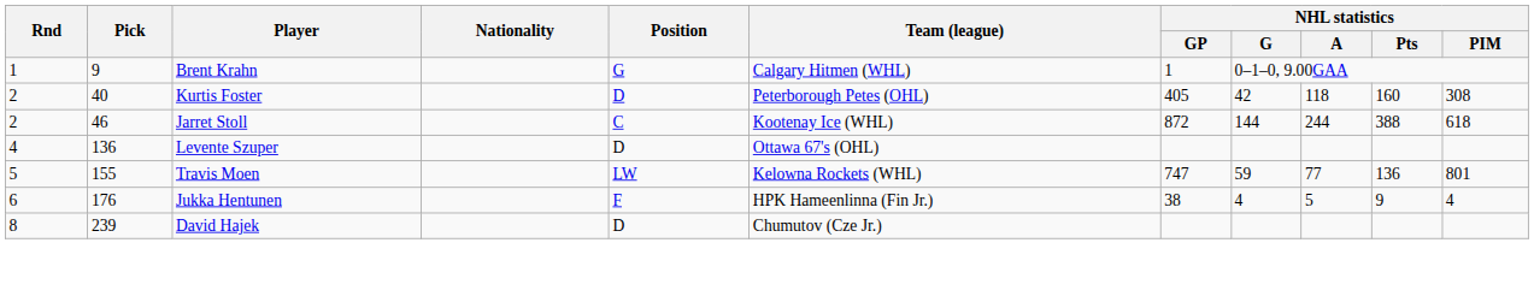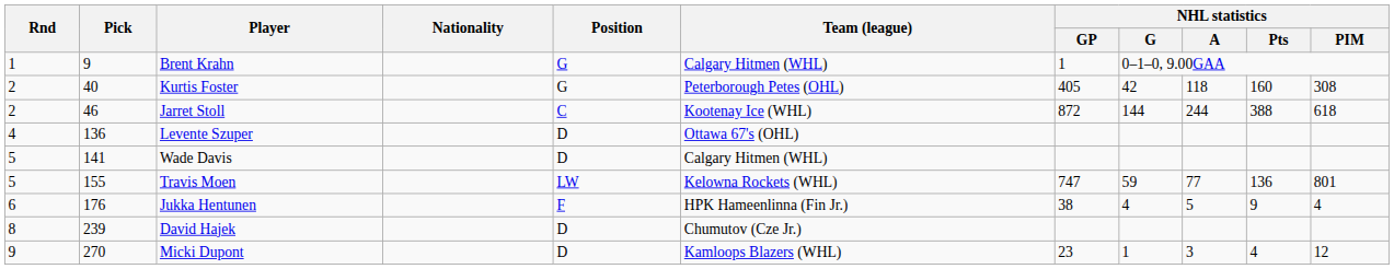 <table class="wikitable"  width="75%">
 <tr>
 <th rowspan="2">Rnd</th>
 <th rowspan="2">Pick</th>
 <th rowspan="2">Player</th>
 <th rowspan="2">Nationality</th>
 <th rowspan="2">Position</th>
 <th rowspan="2">Team (league)</th>
 <th colspan="5">NHL statistics</th>
 </tr>
 <tr>
 <th>GP</th>
 <th>G</th>
 <th>A</th>
 <th>Pts</th>
 <th>PIM</th>
 </tr>
 <tr>
 <td>1</td>
 <td>9</td>
 <td><a href='#'>Brent Krahn</a></td>
 <td></td>
 <td><a href='#'>G</a></td>
 <td><a href='#'>Calgary Hitmen</a> (<a href='#'>WHL</a>)</td>
 <td>1</td>
 <td colspan="4">0–1–0, 9.00<a href='#'>GAA</a></td>
 </tr>
 <tr>
 <td>2</td>
 <td>40</td>
 <td><a href='#'>Kurtis Foster</a></td>
 <td></td>
-<td><a href='#'>D</a></td>
+<td>G</td>
 <td><a href='#'>Peterborough Petes</a> (<a href='#'>OHL</a>)</td>
 <td>405</td>
 <td>42</td>
 <td>118</td>
 <td>160</td>
 <td>308</td>
 </tr>
 <tr>
 <td>2</td>
 <td>46</td>
 <td><a href='#'>Jarret Stoll</a></td>
 <td></td>
 <td><a href='#'>C</a></td>
 <td><a href='#'>Kootenay Ice</a> (WHL)</td>
 <td>872</td>
 <td>144</td>
 <td>244</td>
 <td>388</td>
 <td>618</td>
 </tr>
 <tr>
 <td>4</td>
 <td>136</td>
 <td><a href='#'>Levente Szuper</a></td>
 <td></td>
 <td>D</td>
 <td><a href='#'>Ottawa 67's</a> (OHL)</td>
+<td></td>
+<td></td>
+<td></td>
+<td></td>
+<td></td>
+</tr>
+<tr>
+<td>5</td>
+<td>141</td>
+<td>Wade Davis</td>
+<td></td>
+<td>D</td>
+<td>Calgary Hitmen (WHL)</td>
 <td></td>
 <td></td>
 <td></td>
 <td></td>
 <td></td>
 </tr>
 <tr>
 <td>5</td>
 <td>155</td>
 <td><a href='#'>Travis Moen</a></td>
 <td></td>
 <td><a href='#'>LW</a></td>
 <td><a href='#'>Kelowna Rockets</a> (WHL)</td>
 <td>747</td>
 <td>59</td>
 <td>77</td>
 <td>136</td>
 <td>801</td>
 </tr>
 <tr>
 <td>6</td>
 <td>176</td>
 <td><a href='#'>Jukka Hentunen</a></td>
 <td></td>
 <td><a href='#'>F</a></td>
 <td>HPK Hameenlinna (Fin Jr.)</td>
 <td>38</td>
 <td>4</td>
 <td>5</td>
 <td>9</td>
 <td>4</td>
 </tr>
 <tr>
 <td>8</td>
 <td>239</td>
 <td><a href='#'>David Hajek</a></td>
 <td></td>
 <td>D</td>
 <td>Chumutov (Cze Jr.)</td>
 <td></td>
 <td></td>
 <td></td>
 <td></td>
 <td></td>
 </tr>
+<tr>
+<td>9</td>
+<td>270</td>
+<td><a href='#'>Micki Dupont</a></td>
+<td></td>
+<td>D</td>
+<td><a href='#'>Kamloops Blazers</a> (WHL)</td>
+<td>23</td>
+<td>1</td>
+<td>3</td>
+<td>4</td>
+<td>12</td>
+</tr>
 </table>
